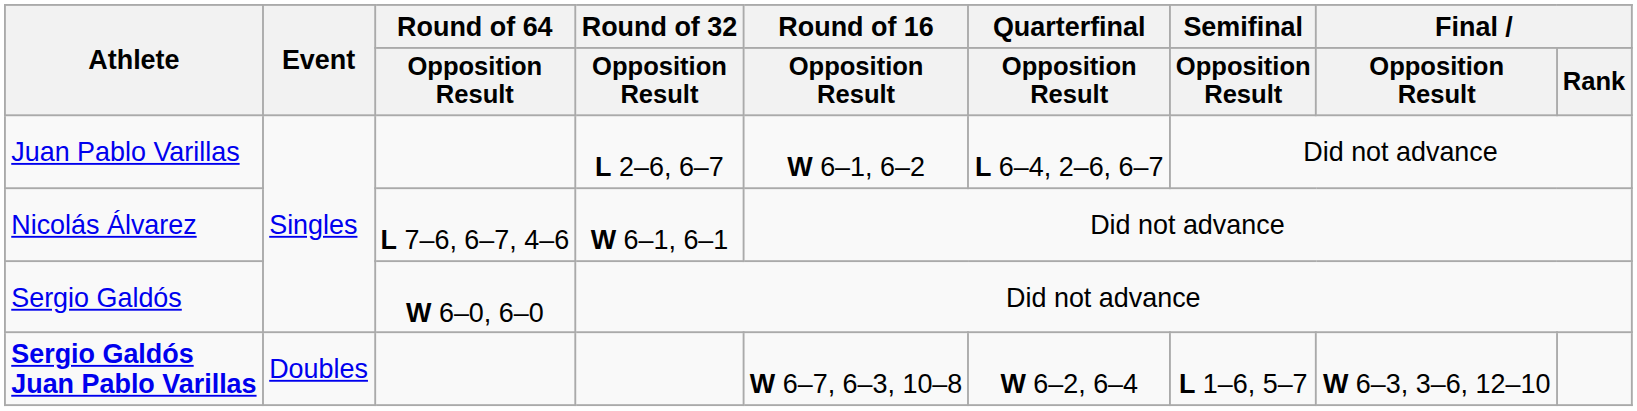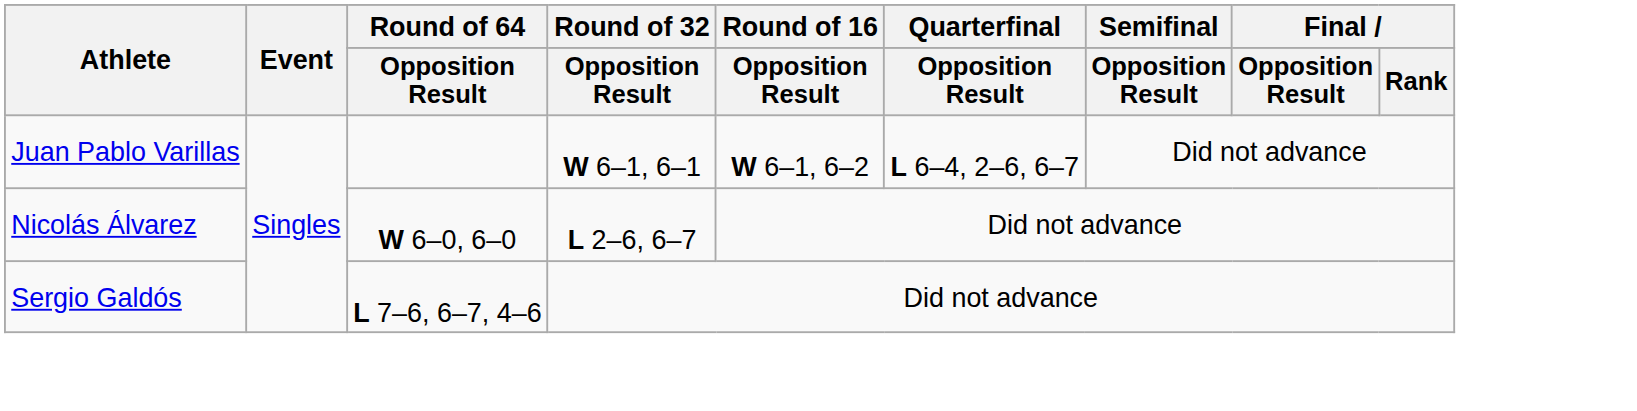 <table class=wikitable style=font-size:90%;text-align:center>
 <tr>
 <th rowspan=2>Athlete</th>
 <th rowspan=2>Event</th>
 <th>Round of 64</th>
 <th>Round of 32</th>
 <th>Round of 16</th>
 <th>Quarterfinal</th>
 <th>Semifinal</th>
 <th colspan=2>Final / </th>
 </tr>
 <tr style=font-size:95%>
 <th>Opposition<br>Result</th>
 <th>Opposition<br>Result</th>
 <th>Opposition<br>Result</th>
 <th>Opposition<br>Result</th>
 <th>Opposition<br>Result</th>
 <th>Opposition<br>Result</th>
 <th>Rank</th>
 </tr>
 <tr>
 <td align=left><a href='#'>Juan Pablo Varillas</a></td>
 <td align=left rowspan=3><a href='#'>Singles</a></td>
 <td></td>
-<td><br><strong>L</strong> 2–6, 6–7</td>
+<td><br><strong>W</strong> 6–1, 6–1</td>
 <td><br><strong>W</strong> 6–1, 6–2</td>
 <td><br><strong>L</strong> 6–4, 2–6, 6–7</td>
 <td colspan=3>Did not advance</td>
 </tr>
 <tr>
 <td align=left><a href='#'>Nicolás Álvarez</a></td>
-<td><br><strong>L</strong> 7–6, 6–7, 4–6</td>
-<td><br><strong>W</strong> 6–1, 6–1</td>
+<td><br><strong>W</strong> 6–0, 6–0</td>
+<td><br><strong>L</strong> 2–6, 6–7</td>
 <td colspan=5>Did not advance</td>
 </tr>
 <tr>
 <td align=left><a href='#'>Sergio Galdós</a></td>
-<td><br><strong>W</strong> 6–0, 6–0</td>
+<td><br><strong>L</strong> 7–6, 6–7, 4–6</td>
 <td colspan=6>Did not advance</td>
 </tr>
-<tr>
-<td align=left><strong><a href='#'>Sergio Galdós</a><br><a href='#'>Juan Pablo Varillas</a></strong></td>
-<td align=left><a href='#'>Doubles</a></td>
-<td></td>
-<td></td>
-<td><br><strong>W</strong> 6–7, 6–3, 10–8</td>
-<td><br><strong>W</strong> 6–2, 6–4</td>
-<td><br><strong>L</strong> 1–6, 5–7</td>
-<td><br><strong>W</strong> 6–3, 3–6, 12–10</td>
-<td></td>
-</tr>
 </table>
